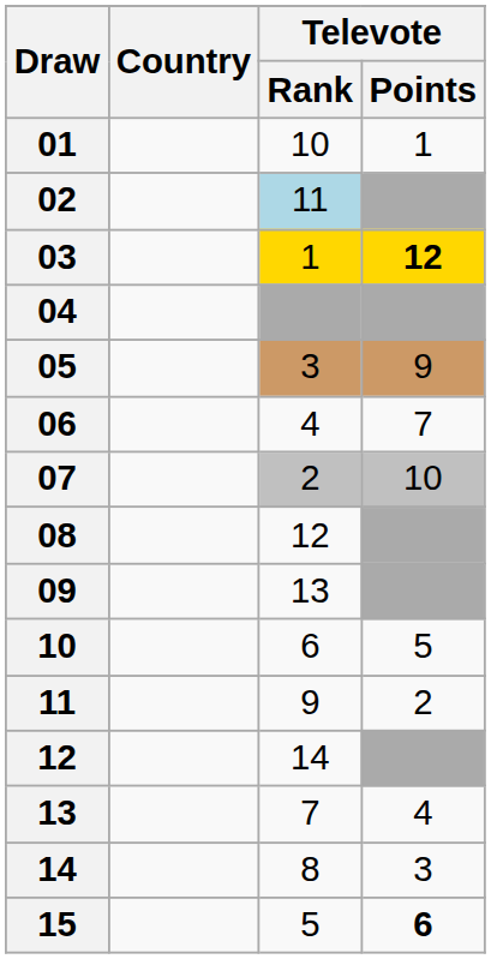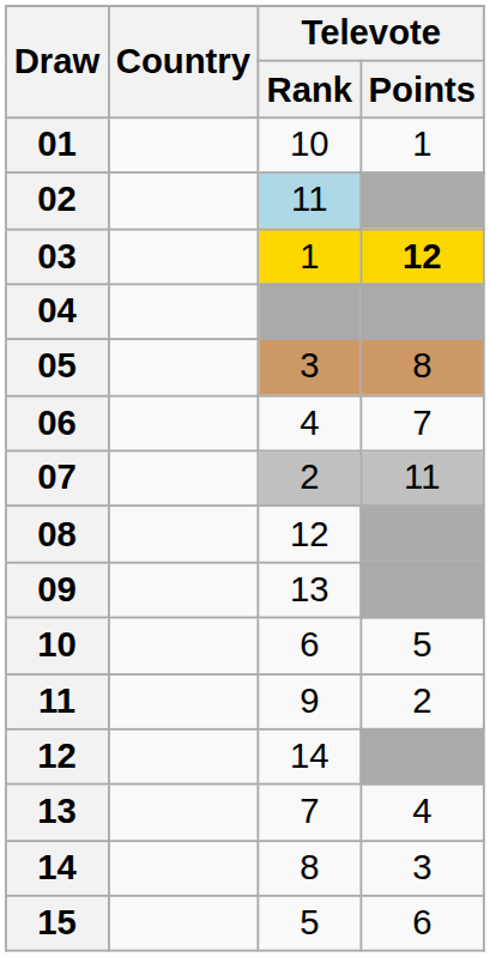 <table class="sortable wikitable collapsible plainrowheaders" style="text-align:center;">
 <tr>
 </tr>
 <tr>
 <th scope="col" rowspan="2">Draw</th>
 <th scope="col" rowspan="2">Country</th>
 <th scope="col" colspan="2">Televote</th>
 </tr>
 <tr>
 <th scope="col">Rank</th>
 <th scope="col" class="unsortable">Points</th>
 </tr>
 <tr>
 <th scope="row" style="text-align:center;">01</th>
 <td style="text-align:left;"></td>
 <td>10</td>
 <td>1</td>
 </tr>
 <tr>
 <th scope="row" style="text-align:center;">02</th>
 <td style="text-align:left;"></td>
 <td style="background: lightblue;">11</td>
 <td style="background:#AAAAAA;"></td>
 </tr>
 <tr>
 <th scope="row" style="text-align:center;">03</th>
 <td style="text-align:left;"></td>
 <td style="background:gold;">1</td>
 <td style="background:gold;"><strong>12</strong></td>
 </tr>
 <tr class=sortbottom>
 <th scope="row" style="text-align:center;">04</th>
 <td style="text-align:left;"></td>
 <td style="background:#AAAAAA;"></td>
 <td style="background:#AAAAAA;"></td>
 </tr>
 <tr>
 <th scope="row" style="text-align:center;">05</th>
 <td style="text-align:left;"></td>
 <td style="background:#CC9966;">3</td>
-<td style="background:#CC9966;">9</td>
+<td style="background:#CC9966;">8</td>
 </tr>
 <tr>
 <th scope="row" style="text-align:center;">06</th>
 <td style="text-align:left;"></td>
 <td>4</td>
 <td>7</td>
 </tr>
 <tr>
 <th scope="row" style="text-align:center;">07</th>
 <td style="text-align:left;"></td>
 <td style="background:silver;">2</td>
-<td style="background:silver;">10</td>
+<td style="background:silver;">11</td>
 </tr>
 <tr>
 <th scope="row" style="text-align:center;">08</th>
 <td style="text-align:left;"></td>
 <td>12</td>
 <td style="background:#AAAAAA;"></td>
 </tr>
 <tr>
 <th scope="row" style="text-align:center;">09</th>
 <td style="text-align:left;"></td>
 <td>13</td>
 <td style="background:#AAAAAA;"></td>
 </tr>
 <tr>
 <th scope="row" style="text-align:center;">10</th>
 <td style="text-align:left;"></td>
 <td>6</td>
 <td>5</td>
 </tr>
 <tr>
 <th scope="row" style="text-align:center;">11</th>
 <td style="text-align:left;"></td>
 <td>9</td>
 <td>2</td>
 </tr>
 <tr>
 <th scope="row" style="text-align:center;">12</th>
 <td style="text-align:left;"></td>
 <td>14</td>
 <td style="background:#AAAAAA;"></td>
 </tr>
 <tr>
 <th scope="row" style="text-align:center;">13</th>
 <td style="text-align:left;"></td>
 <td>7</td>
 <td>4</td>
 </tr>
 <tr>
 <th scope="row" style="text-align:center;">14</th>
 <td style="text-align:left;"></td>
 <td>8</td>
 <td>3</td>
 </tr>
 <tr>
 <th scope="row" style="text-align:center;">15</th>
 <td style="text-align:left;"></td>
 <td>5</td>
-<td><strong>6</strong></td>
+<td>6</td>
 </tr>
 </table>
